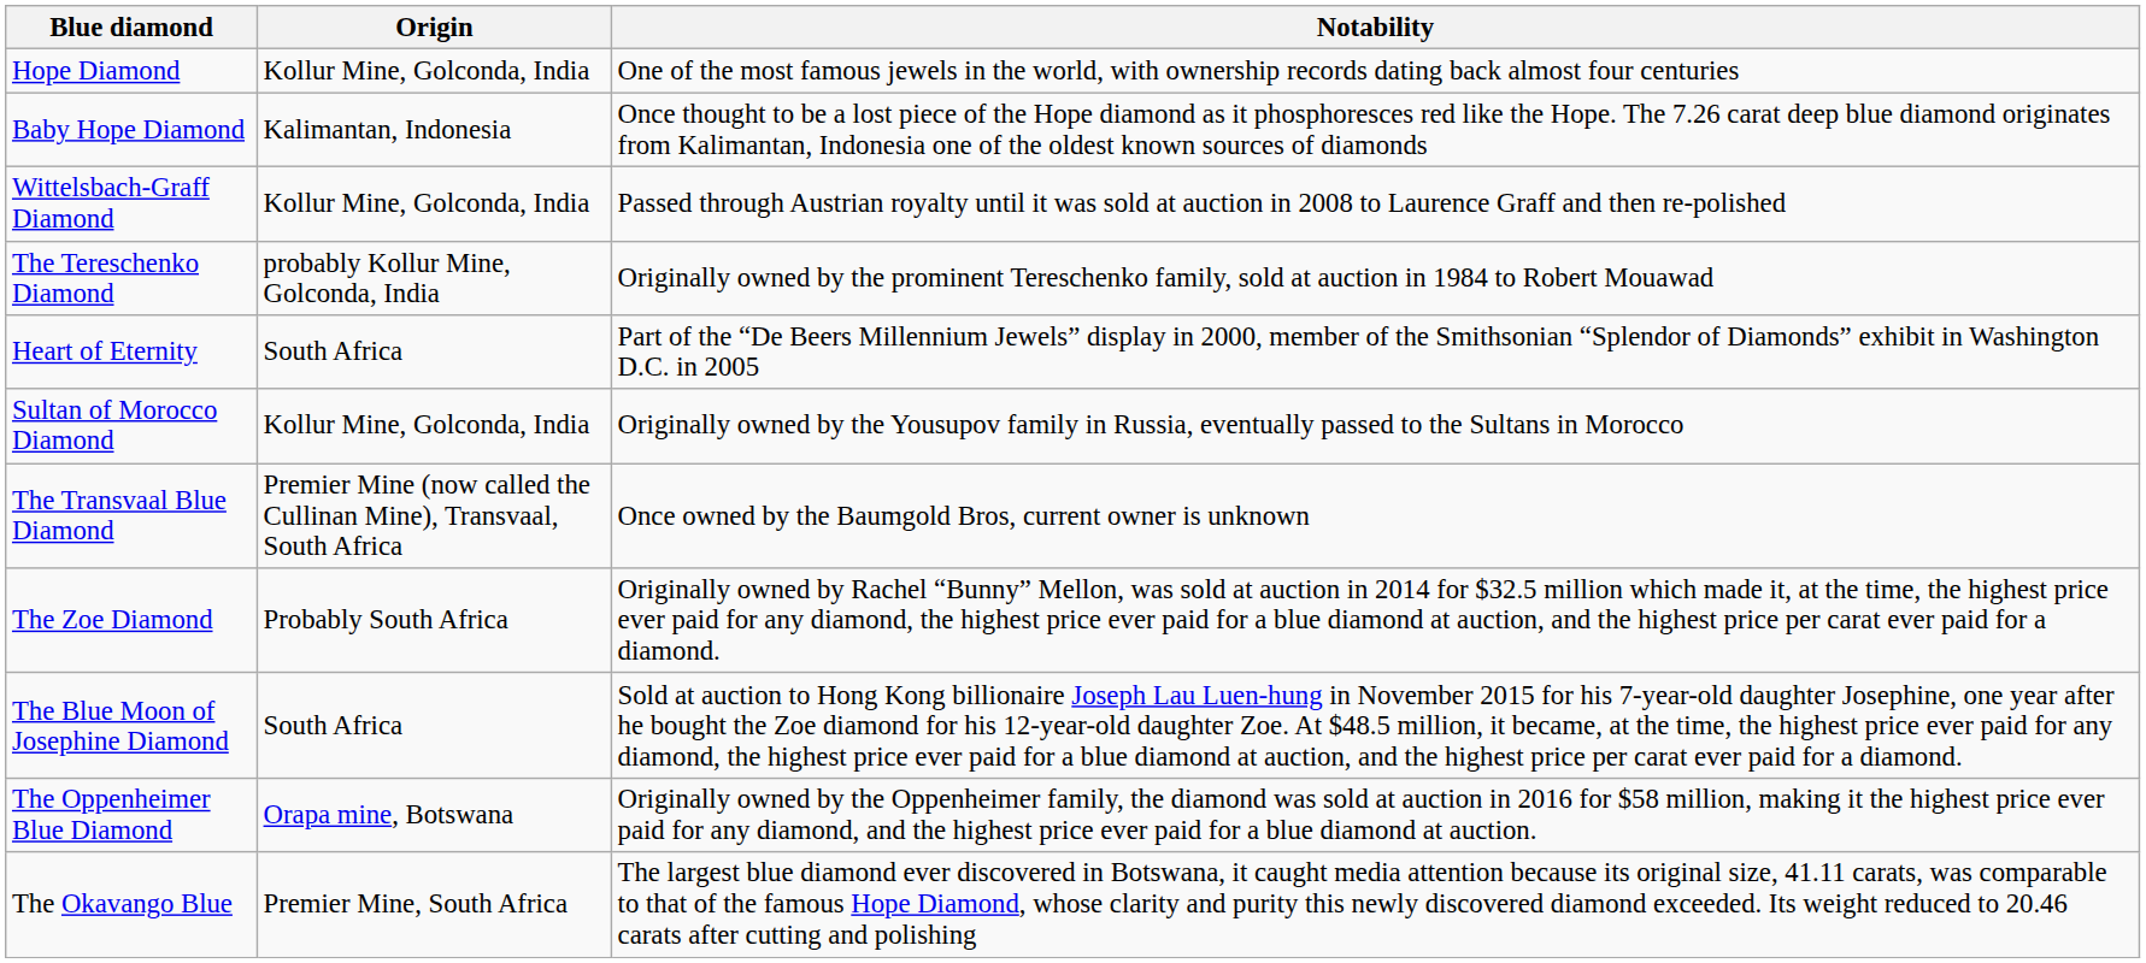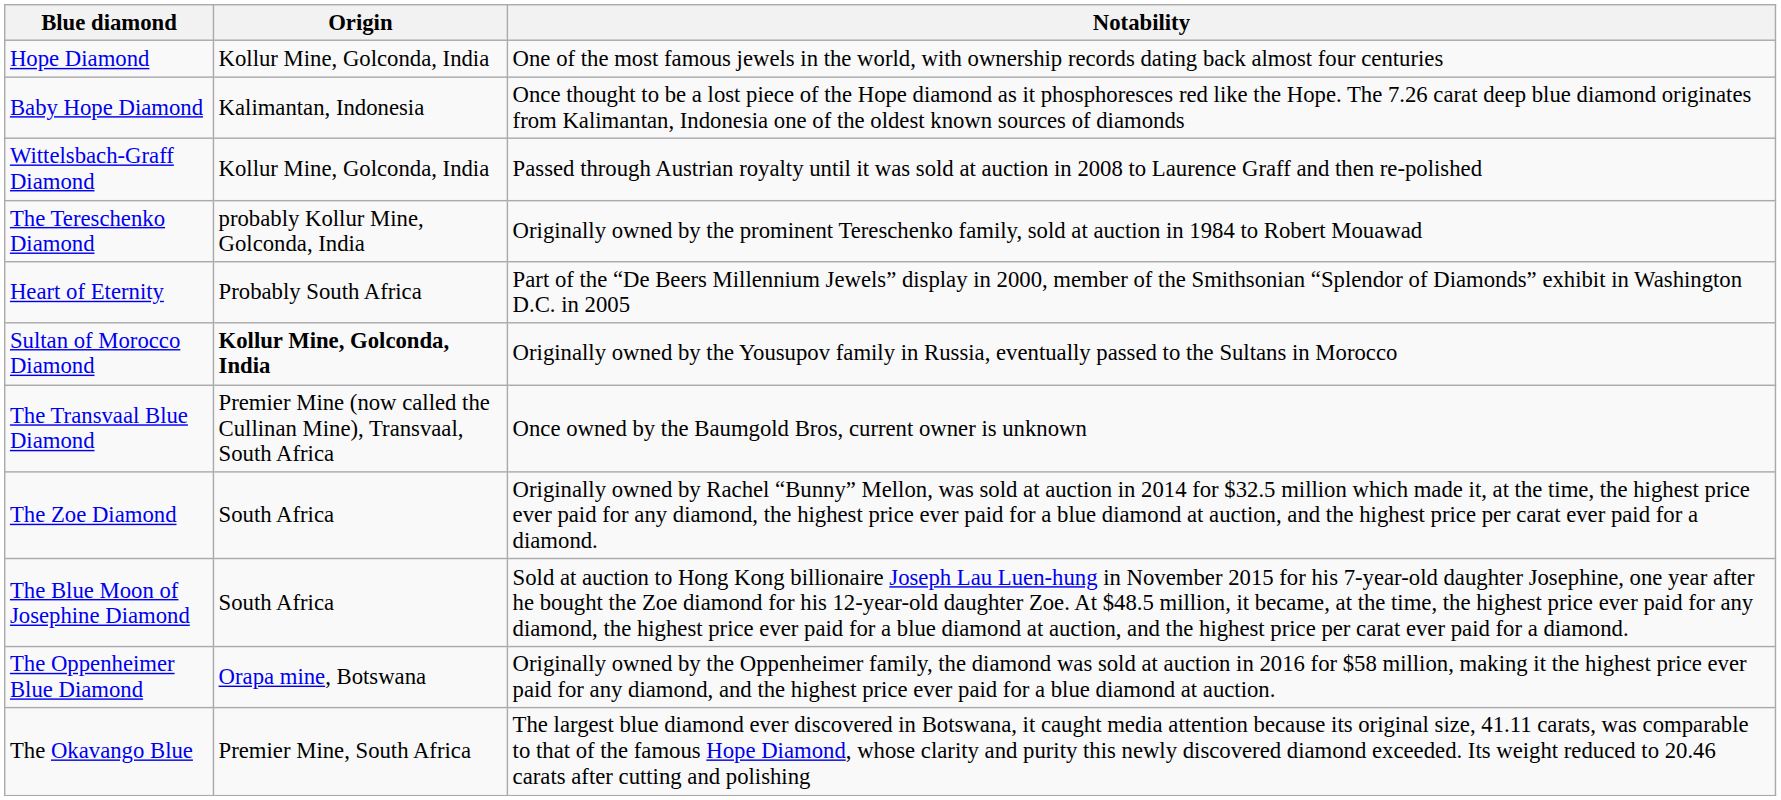 <table class="wikitable">
 <tr>
 <th>Blue diamond</th>
 <th>Origin</th>
 <th>Notability</th>
 </tr>
 <tr>
 <td><a href='#'>Hope Diamond</a></td>
 <td>Kollur Mine, Golconda, India</td>
 <td>One of the most famous jewels in the world, with ownership records dating back almost four centuries</td>
 </tr>
 <tr>
 <td><a href='#'>Baby Hope Diamond</a></td>
 <td>Kalimantan,  Indonesia</td>
 <td>Once thought to be a lost piece of the Hope diamond as it phosphoresces red like the Hope. The 7.26 carat deep blue diamond originates from Kalimantan, Indonesia one of the oldest known sources of diamonds</td>
 </tr>
 <tr>
 <td><a href='#'>Wittelsbach-Graff Diamond</a></td>
 <td>Kollur Mine, Golconda, India</td>
 <td>Passed through Austrian royalty until it was sold at auction in 2008 to Laurence Graff and then re-polished</td>
 </tr>
 <tr>
 <td><a href='#'>The Tereschenko Diamond</a></td>
 <td>probably Kollur Mine, Golconda, India</td>
 <td>Originally owned by the prominent Tereschenko family, sold at auction in 1984 to Robert Mouawad</td>
 </tr>
 <tr>
 <td><a href='#'>Heart of Eternity</a></td>
-<td>South Africa</td>
+<td>Probably South Africa</td>
 <td>Part of the “De Beers Millennium Jewels” display in 2000, member of the Smithsonian “Splendor of Diamonds” exhibit in Washington D.C. in 2005</td>
 </tr>
 <tr>
 <td><a href='#'>Sultan of Morocco Diamond</a></td>
-<td>Kollur Mine, Golconda, India</td>
+<td><strong>Kollur Mine, Golconda, India</strong></td>
 <td>Originally owned by the Yousupov family in Russia, eventually passed to the Sultans in Morocco</td>
 </tr>
 <tr>
 <td><a href='#'>The Transvaal Blue Diamond</a></td>
 <td>Premier Mine (now called the Cullinan Mine), Transvaal, South Africa</td>
 <td>Once owned by the Baumgold Bros, current owner is unknown</td>
 </tr>
 <tr>
 <td><a href='#'>The Zoe Diamond</a></td>
-<td>Probably South Africa</td>
+<td>South Africa</td>
 <td>Originally owned by Rachel “Bunny” Mellon, was sold at auction in 2014 for $32.5 million which made it, at the time, the highest price ever paid for any diamond, the highest price ever paid for a blue diamond at auction, and the highest price per carat ever paid for a diamond.</td>
 </tr>
 <tr>
 <td><a href='#'>The Blue Moon of Josephine Diamond</a></td>
 <td>South Africa</td>
 <td>Sold at auction to Hong Kong billionaire <a href='#'>Joseph Lau Luen-hung</a> in November 2015 for his 7-year-old daughter Josephine, one year after he bought the Zoe diamond for his 12-year-old daughter Zoe. At $48.5 million, it became, at the time, the highest price ever paid for any diamond, the highest price ever paid for a blue diamond at auction, and the highest price per carat ever paid for a diamond.</td>
 </tr>
 <tr>
 <td><a href='#'>The Oppenheimer Blue Diamond</a></td>
 <td><a href='#'>Orapa mine</a>, Botswana</td>
 <td>Originally owned by the Oppenheimer family, the diamond was sold at auction in 2016 for $58 million, making it the highest price ever paid for any diamond, and the highest price ever paid for a blue diamond at auction.</td>
 </tr>
 <tr>
 <td>The <a href='#'>Okavango Blue</a></td>
 <td>Premier Mine, South Africa</td>
 <td>The largest blue diamond ever discovered in Botswana, it caught media attention because its original size, 41.11 carats, was comparable to that of the famous <a href='#'>Hope Diamond</a>, whose clarity and purity this newly discovered diamond exceeded. Its weight reduced to 20.46 carats after cutting and polishing</td>
 </tr>
 </table>
